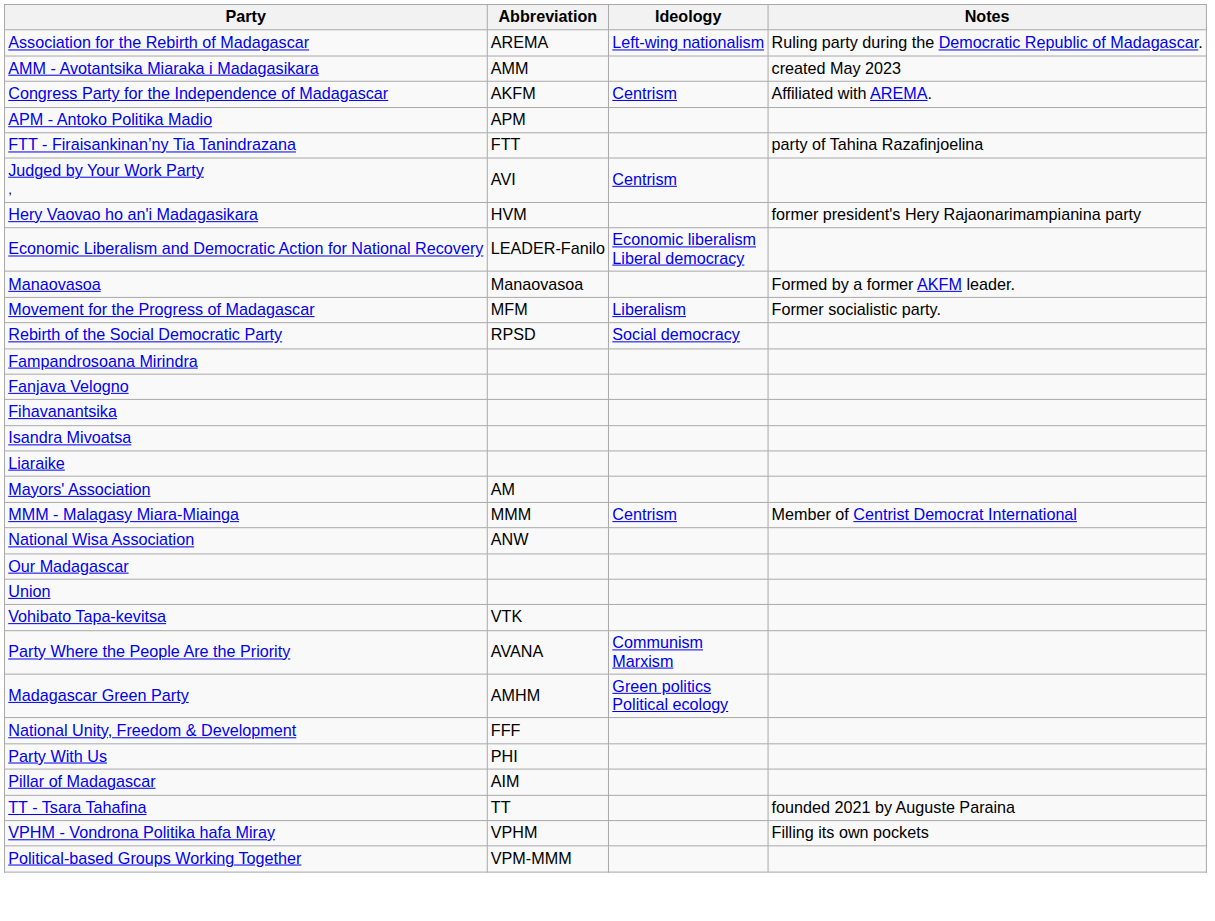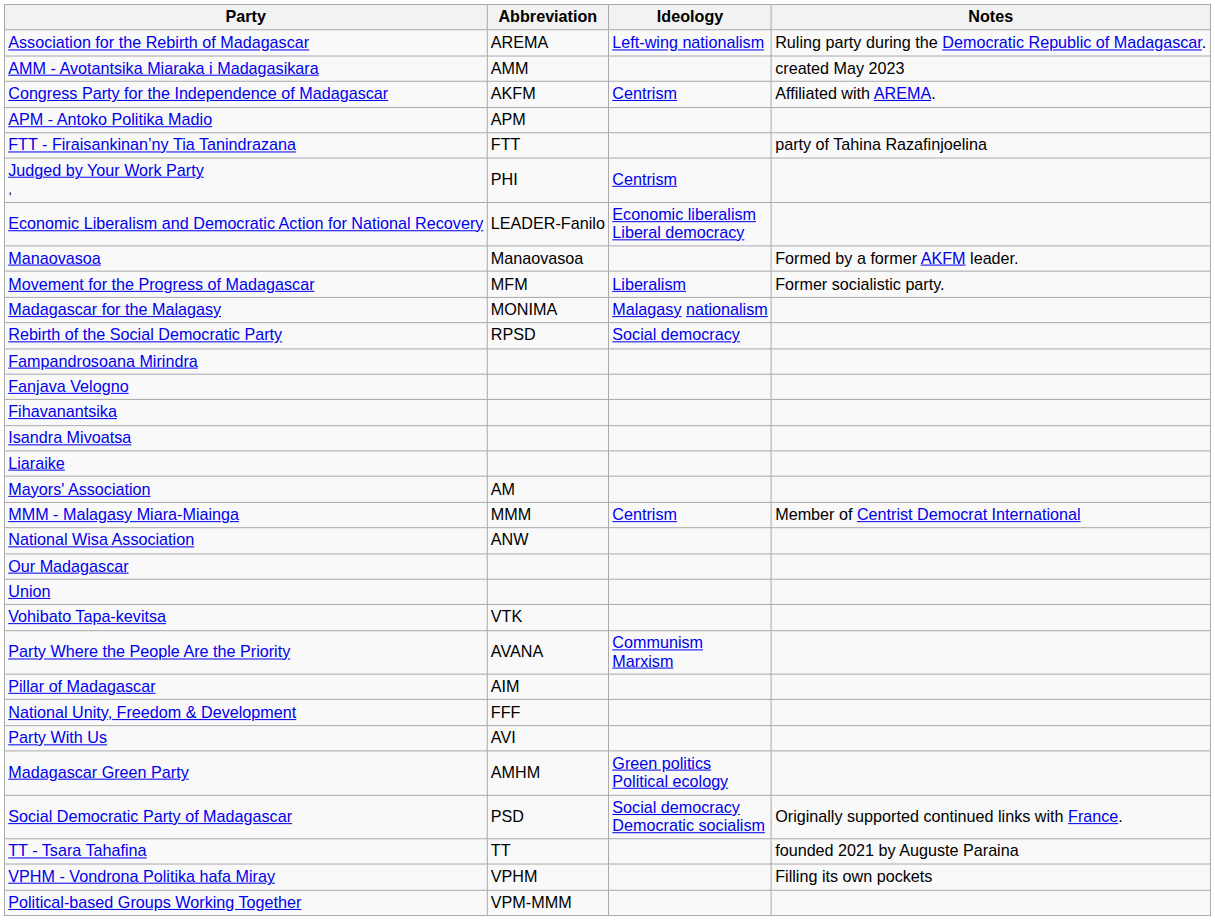 <table class="wikitable">
 <tr>
 <th>Party</th>
 <th>Abbreviation</th>
 <th>Ideology</th>
 <th>Notes</th>
 </tr>
 <tr>
 <td><a href='#'>Association for the Rebirth of Madagascar</a><br><small></small></td>
 <td>AREMA</td>
 <td><a href='#'>Left-wing nationalism</a></td>
 <td>Ruling party during the <a href='#'>Democratic Republic of Madagascar</a>.</td>
 </tr>
 <tr>
 <td><a href='#'>AMM - Avotantsika Miaraka i Madagasikara</a><br></td>
 <td>AMM</td>
 <td></td>
 <td>created May 2023</td>
 </tr>
 <tr>
 <td><a href='#'>Congress Party for the Independence of Madagascar</a><br><small></small></td>
 <td>AKFM</td>
 <td><a href='#'>Centrism</a></td>
 <td>Affiliated with <a href='#'>AREMA</a>.</td>
 </tr>
 <tr>
 <td><a href='#'>APM - Antoko Politika Madio</a><br></td>
 <td>APM</td>
 <td></td>
 <td></td>
 </tr>
 <tr>
 <td><a href='#'>FTT - Firaisankinan’ny Tia Tanindrazana</a><br></td>
 <td>FTT</td>
 <td></td>
 <td>party of Tahina Razafinjoelina</td>
 </tr>
 <tr>
 <td><a href='#'>Judged by Your Work Party</a><br><small>, </small></td>
-<td>AVI</td>
+<td>PHI</td>
 <td><a href='#'>Centrism</a></td>
 <td></td>
-</tr>
-<tr>
-<td><a href='#'>Hery Vaovao ho an'i Madagasikara</a></td>
-<td>HVM</td>
-<td></td>
-<td>former president's Hery Rajaonarimampianina party</td>
 </tr>
 <tr>
 <td><a href='#'>Economic Liberalism and Democratic Action for National Recovery</a><br><small></small></td>
 <td>LEADER-Fanilo</td>
 <td><a href='#'>Economic liberalism</a><br><a href='#'>Liberal democracy</a></td>
 <td></td>
 </tr>
 <tr>
 <td><a href='#'>Manaovasoa</a><br><small></small></td>
 <td>Manaovasoa</td>
 <td></td>
 <td>Formed by a former <a href='#'>AKFM</a> leader.</td>
 </tr>
 <tr>
 <td><a href='#'>Movement for the Progress of Madagascar</a><br><small></small></td>
 <td>MFM</td>
 <td><a href='#'>Liberalism</a></td>
 <td>Former socialistic party.</td>
+</tr>
+<tr>
+<td><a href='#'>Madagascar for the Malagasy</a><br><small></small></td>
+<td>MONIMA</td>
+<td><a href='#'>Malagasy</a> <a href='#'>nationalism</a></td>
+<td></td>
 </tr>
 <tr>
 <td><a href='#'>Rebirth of the Social Democratic Party</a><br><small></small></td>
 <td>RPSD</td>
 <td><a href='#'>Social democracy</a></td>
 <td></td>
 </tr>
 <tr>
 <td><a href='#'>Fampandrosoana Mirindra</a><br><small></small></td>
 <td></td>
 <td></td>
 <td></td>
 </tr>
 <tr>
 <td><a href='#'>Fanjava Velogno</a><br><small></small></td>
 <td></td>
 <td></td>
 <td></td>
 </tr>
 <tr>
 <td><a href='#'>Fihavanantsika</a><br><small></small></td>
 <td></td>
 <td></td>
 <td></td>
 </tr>
 <tr>
 <td><a href='#'>Isandra Mivoatsa</a><br><small></small></td>
 <td></td>
 <td></td>
 <td></td>
 </tr>
 <tr>
 <td><a href='#'>Liaraike</a><br><small></small></td>
 <td></td>
 <td></td>
 <td></td>
 </tr>
 <tr>
 <td><a href='#'>Mayors' Association</a><br><small></small></td>
 <td>AM</td>
 <td></td>
 <td></td>
 </tr>
 <tr>
 <td><a href='#'>MMM - Malagasy Miara-Miainga</a><br><small></small></td>
 <td>MMM</td>
 <td><a href='#'>Centrism</a></td>
 <td>Member of <a href='#'>Centrist Democrat International</a></td>
 </tr>
 <tr>
 <td><a href='#'>National Wisa Association</a><br><small></small></td>
 <td>ANW</td>
 <td></td>
 <td></td>
 </tr>
 <tr>
 <td><a href='#'>Our Madagascar</a></td>
 <td></td>
 <td></td>
 <td></td>
 </tr>
 <tr>
 <td><a href='#'>Union</a></td>
 <td></td>
 <td></td>
 <td></td>
 </tr>
 <tr>
 <td><a href='#'>Vohibato Tapa-kevitsa</a><br><small></small></td>
 <td>VTK</td>
 <td></td>
 <td></td>
 </tr>
 <tr>
 <td><a href='#'>Party Where the People Are the Priority</a><br><small></small></td>
 <td>AVANA</td>
 <td><a href='#'>Communism</a><br><a href='#'>Marxism</a></td>
 <td></td>
 </tr>
 <tr>
-<td><a href='#'>Madagascar Green Party</a><br><small></small></td>
-<td>AMHM</td>
-<td><a href='#'>Green politics</a><br><a href='#'>Political ecology</a></td>
+<td><a href='#'>Pillar of Madagascar</a><br><small></small></td>
+<td>AIM</td>
+<td></td>
 <td></td>
 </tr>
 <tr>
 <td><a href='#'>National Unity, Freedom & Development</a><br><small></small></td>
 <td>FFF</td>
 <td></td>
 <td></td>
 </tr>
 <tr>
 <td><a href='#'>Party With Us</a><br><small></small></td>
-<td>PHI</td>
+<td>AVI</td>
 <td></td>
 <td></td>
 </tr>
 <tr>
-<td><a href='#'>Pillar of Madagascar</a><br><small></small></td>
-<td>AIM</td>
+<td><a href='#'>Madagascar Green Party</a><br><small></small></td>
+<td>AMHM</td>
+<td><a href='#'>Green politics</a><br><a href='#'>Political ecology</a></td>
 <td></td>
-<td></td>
+</tr>
+<tr>
+<td><a href='#'>Social Democratic Party of Madagascar</a><br><small></small></td>
+<td>PSD</td>
+<td><a href='#'>Social democracy</a><br><a href='#'>Democratic socialism</a><br></td>
+<td>Originally supported continued links with <a href='#'>France</a>.</td>
 </tr>
 <tr>
 <td><a href='#'>TT - Tsara Tahafina</a><br><small></small></td>
 <td>TT</td>
 <td></td>
 <td>founded 2021 by Auguste Paraina</td>
 </tr>
 <tr>
 <td><a href='#'>VPHM - Vondrona Politika hafa Miray</a><br><small></small></td>
 <td>VPHM</td>
 <td></td>
 <td>Filling its own pockets</td>
 </tr>
 <tr>
 <td><a href='#'>Political-based Groups Working Together</a><br><small></small></td>
 <td>VPM-MMM</td>
 <td></td>
 <td></td>
 </tr>
 </table>
